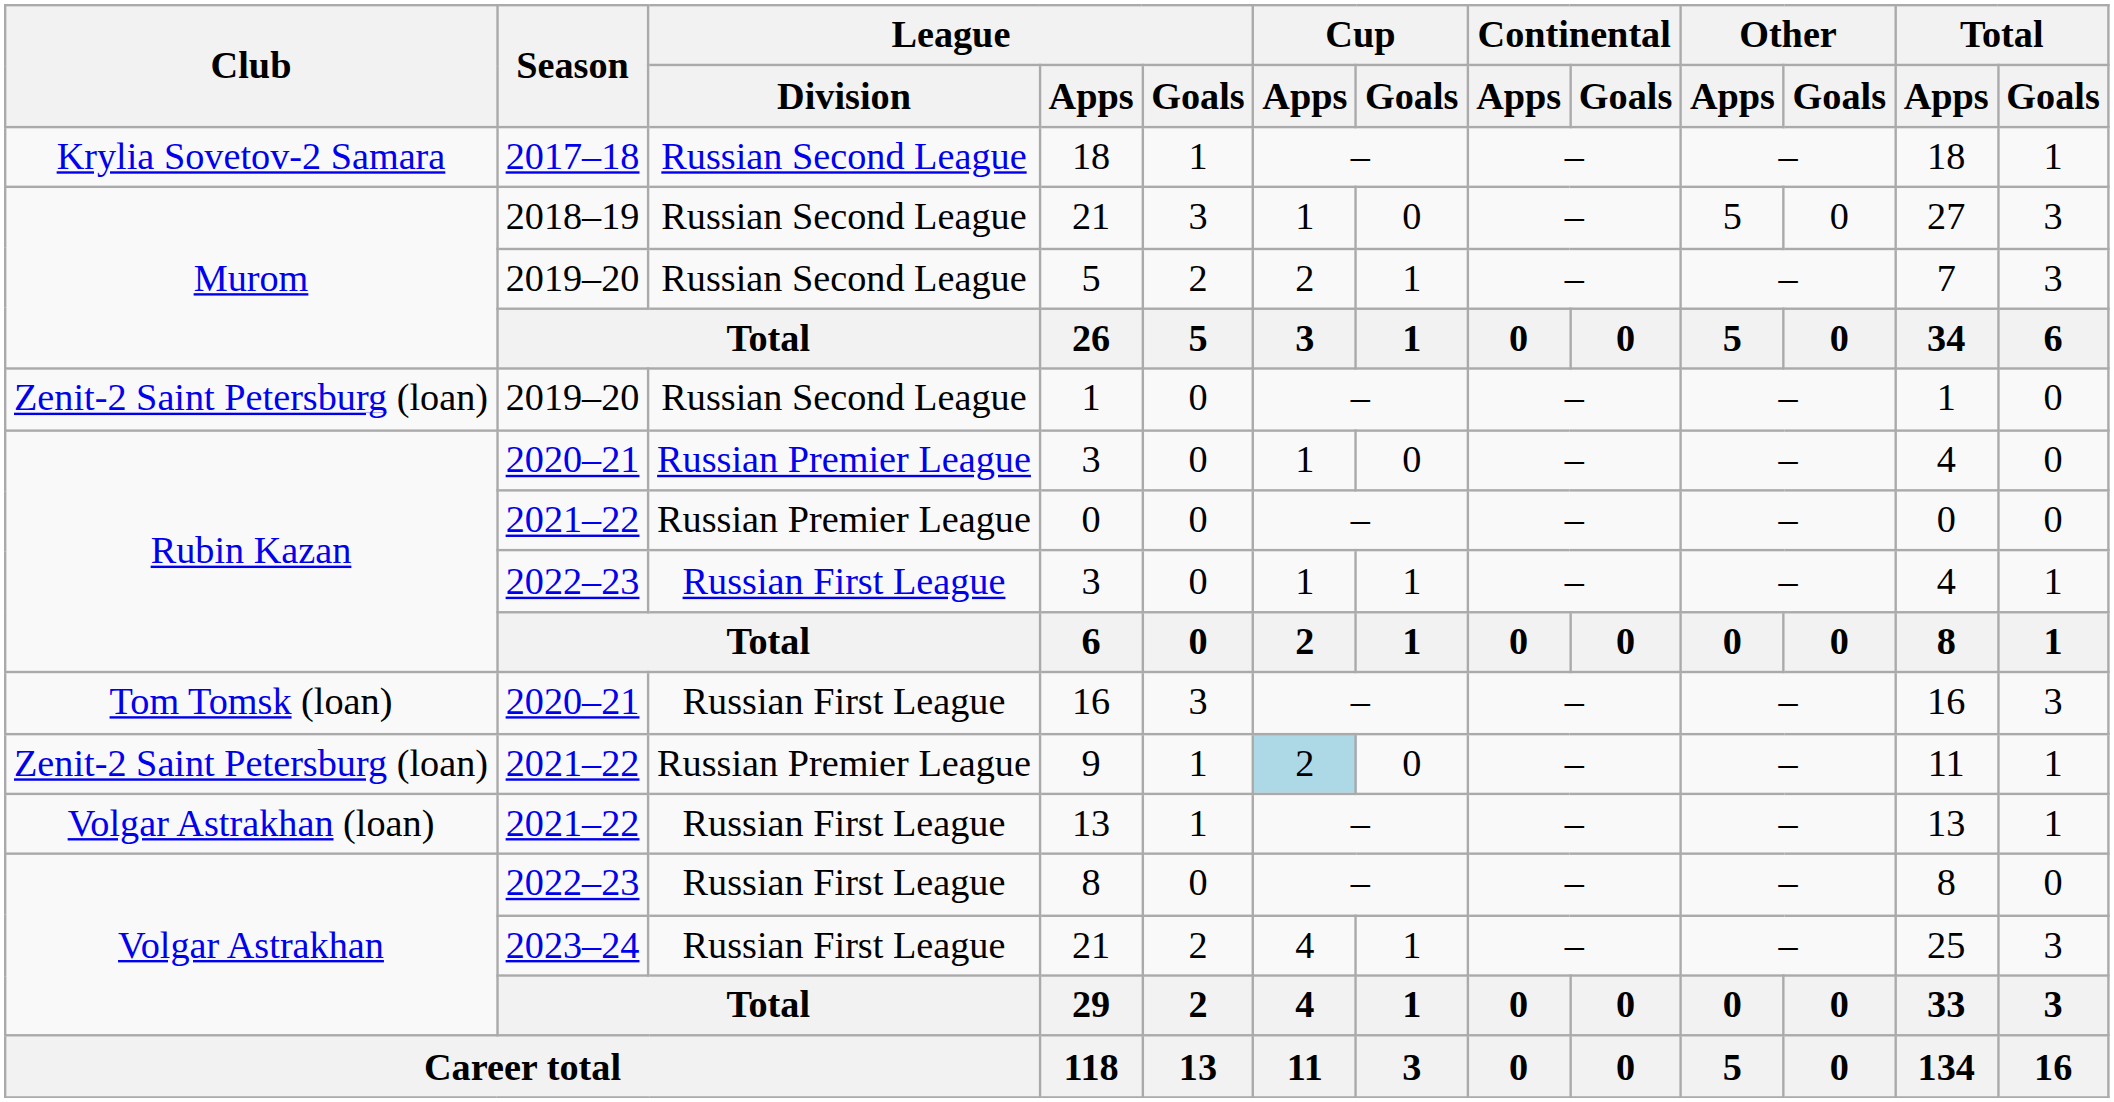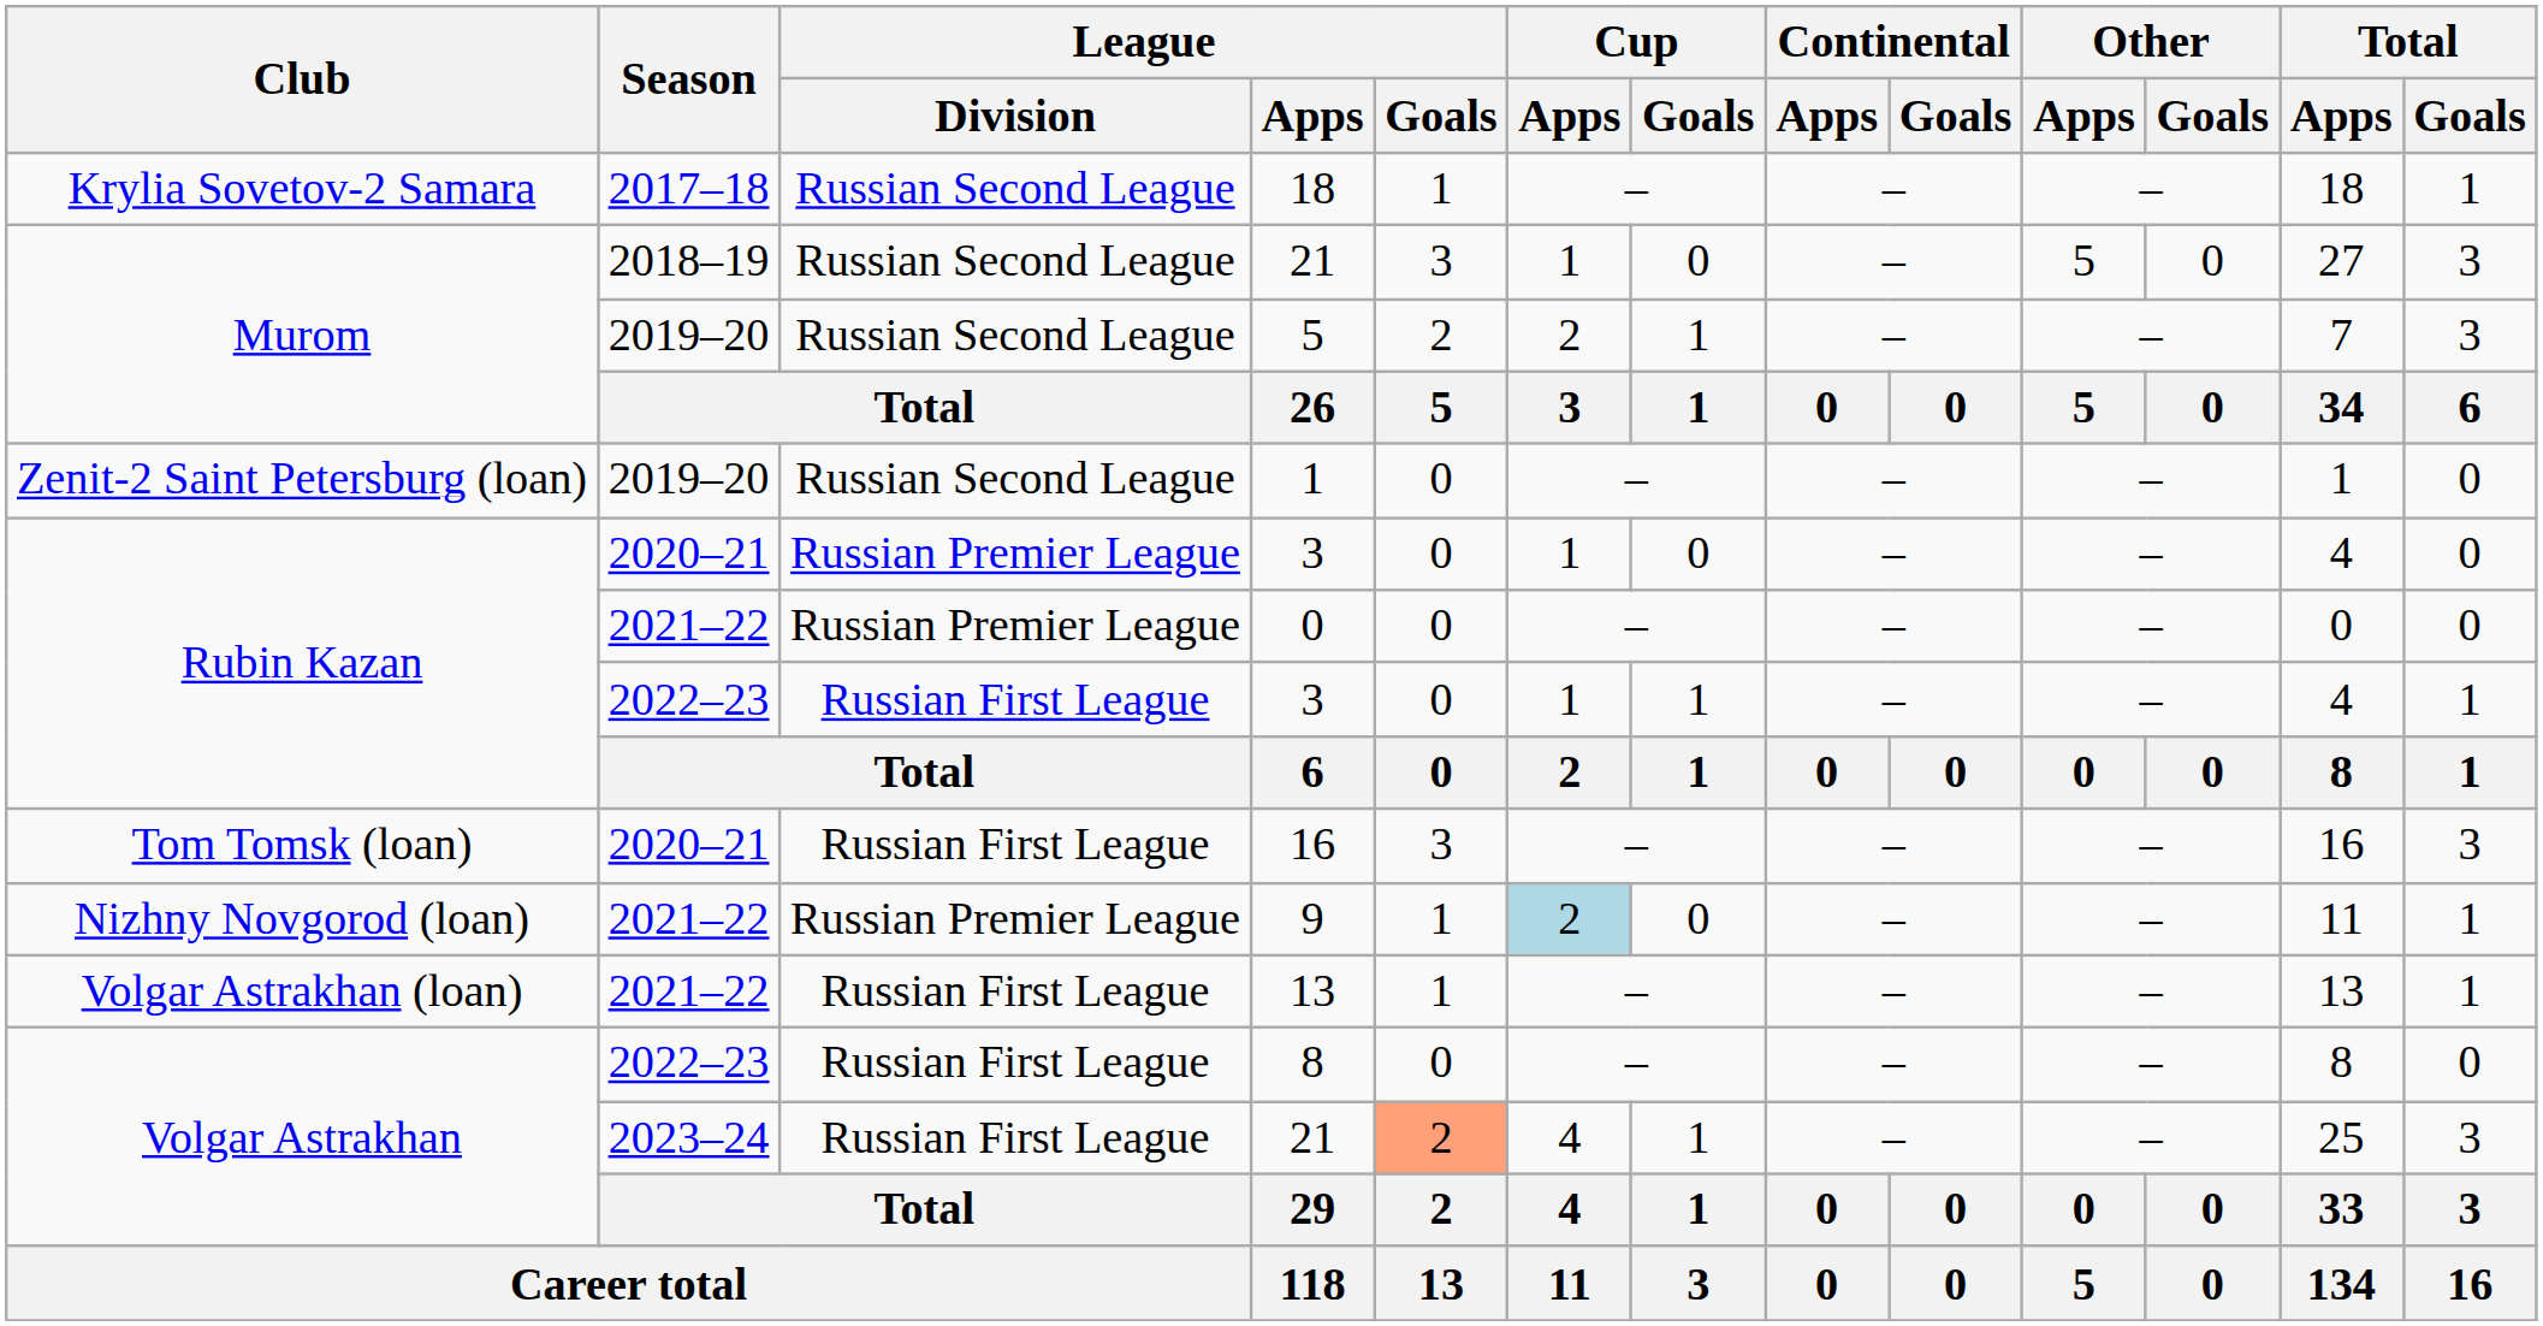 <table class="wikitable" style="text-align: center;">
 <tr>
 <th rowspan=2>Club</th>
 <th rowspan=2>Season</th>
 <th colspan=3>League</th>
 <th colspan=2>Cup</th>
 <th colspan=2>Continental</th>
 <th colspan=2>Other</th>
 <th colspan=2>Total</th>
 </tr>
 <tr>
 <th>Division</th>
 <th>Apps</th>
 <th>Goals</th>
 <th>Apps</th>
 <th>Goals</th>
 <th>Apps</th>
 <th>Goals</th>
 <th>Apps</th>
 <th>Goals</th>
 <th>Apps</th>
 <th>Goals</th>
 </tr>
 <tr>
 <td><a href='#'>Krylia Sovetov-2 Samara</a></td>
 <td><a href='#'>2017–18</a></td>
 <td><a href='#'>Russian Second League</a></td>
 <td>18</td>
 <td>1</td>
 <td colspan=2>–</td>
 <td colspan=2>–</td>
 <td colspan=2>–</td>
 <td>18</td>
 <td>1</td>
 </tr>
 <tr>
 <td rowspan="3"><a href='#'>Murom</a></td>
 <td>2018–19</td>
 <td>Russian Second League</td>
 <td>21</td>
 <td>3</td>
 <td>1</td>
 <td>0</td>
 <td colspan=2>–</td>
 <td>5</td>
 <td>0</td>
 <td>27</td>
 <td>3</td>
 </tr>
 <tr>
 <td>2019–20</td>
 <td>Russian Second League</td>
 <td>5</td>
 <td>2</td>
 <td>2</td>
 <td>1</td>
 <td colspan=2>–</td>
 <td colspan=2>–</td>
 <td>7</td>
 <td>3</td>
 </tr>
 <tr>
 <th colspan=2>Total</th>
 <th>26</th>
 <th>5</th>
 <th>3</th>
 <th>1</th>
 <th>0</th>
 <th>0</th>
 <th>5</th>
 <th>0</th>
 <th>34</th>
 <th>6</th>
 </tr>
 <tr>
 <td><a href='#'>Zenit-2 Saint Petersburg</a> (loan)</td>
 <td>2019–20</td>
 <td>Russian Second League</td>
 <td>1</td>
 <td>0</td>
 <td colspan=2>–</td>
 <td colspan=2>–</td>
 <td colspan=2>–</td>
 <td>1</td>
 <td>0</td>
 </tr>
 <tr>
 <td rowspan="4"><a href='#'>Rubin Kazan</a></td>
 <td><a href='#'>2020–21</a></td>
 <td><a href='#'>Russian Premier League</a></td>
 <td>3</td>
 <td>0</td>
 <td>1</td>
 <td>0</td>
 <td colspan=2>–</td>
 <td colspan=2>–</td>
 <td>4</td>
 <td>0</td>
 </tr>
 <tr>
 <td><a href='#'>2021–22</a></td>
 <td>Russian Premier League</td>
 <td>0</td>
 <td>0</td>
 <td colspan=2>–</td>
 <td colspan=2>–</td>
 <td colspan=2>–</td>
 <td>0</td>
 <td>0</td>
 </tr>
 <tr>
 <td><a href='#'>2022–23</a></td>
 <td><a href='#'>Russian First League</a></td>
 <td>3</td>
 <td>0</td>
 <td>1</td>
 <td>1</td>
 <td colspan=2>–</td>
 <td colspan=2>–</td>
 <td>4</td>
 <td>1</td>
 </tr>
 <tr>
 <th colspan=2>Total</th>
 <th>6</th>
 <th>0</th>
 <th>2</th>
 <th>1</th>
 <th>0</th>
 <th>0</th>
 <th>0</th>
 <th>0</th>
 <th>8</th>
 <th>1</th>
 </tr>
 <tr>
 <td><a href='#'>Tom Tomsk</a> (loan)</td>
 <td><a href='#'>2020–21</a></td>
 <td>Russian First League</td>
 <td>16</td>
 <td>3</td>
 <td colspan=2>–</td>
 <td colspan=2>–</td>
 <td colspan=2>–</td>
 <td>16</td>
 <td>3</td>
 </tr>
 <tr>
-<td><a href='#'>Zenit-2 Saint Petersburg</a> (loan)</td>
+<td><a href='#'>Nizhny Novgorod</a> (loan)</td>
 <td><a href='#'>2021–22</a></td>
 <td>Russian Premier League</td>
 <td>9</td>
 <td>1</td>
 <td style="background: lightblue;">2</td>
 <td>0</td>
 <td colspan=2>–</td>
 <td colspan=2>–</td>
 <td>11</td>
 <td>1</td>
 </tr>
 <tr>
 <td><a href='#'>Volgar Astrakhan</a> (loan)</td>
 <td><a href='#'>2021–22</a></td>
 <td>Russian First League</td>
 <td>13</td>
 <td>1</td>
 <td colspan=2>–</td>
 <td colspan=2>–</td>
 <td colspan=2>–</td>
 <td>13</td>
 <td>1</td>
 </tr>
 <tr>
 <td rowspan="3"><a href='#'>Volgar Astrakhan</a></td>
 <td><a href='#'>2022–23</a></td>
 <td>Russian First League</td>
 <td>8</td>
 <td>0</td>
 <td colspan=2>–</td>
 <td colspan=2>–</td>
 <td colspan=2>–</td>
 <td>8</td>
 <td>0</td>
 </tr>
 <tr>
 <td><a href='#'>2023–24</a></td>
 <td>Russian First League</td>
 <td>21</td>
-<td>2</td>
+<td style="background: lightsalmon;">2</td>
 <td>4</td>
 <td>1</td>
 <td colspan=2>–</td>
 <td colspan=2>–</td>
 <td>25</td>
 <td>3</td>
 </tr>
 <tr>
 <th colspan=2>Total</th>
 <th>29</th>
 <th>2</th>
 <th>4</th>
 <th>1</th>
 <th>0</th>
 <th>0</th>
 <th>0</th>
 <th>0</th>
 <th>33</th>
 <th>3</th>
 </tr>
 <tr>
 <th colspan=3>Career total</th>
 <th>118</th>
 <th>13</th>
 <th>11</th>
 <th>3</th>
 <th>0</th>
 <th>0</th>
 <th>5</th>
 <th>0</th>
 <th>134</th>
 <th>16</th>
 </tr>
 </table>
